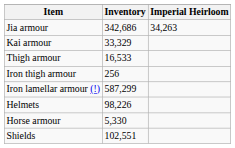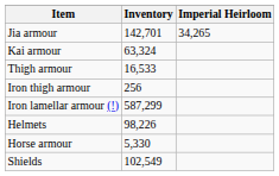 <table class="sortable wikitable">
 <tr style="background:#CCCC;">
 </tr>
 <tr>
 <th>Item</th>
 <th>Inventory</th>
 <th>Imperial Heirloom</th>
 </tr>
 <tr>
 <td>Jia armour</td>
-<td>342,686</td>
-<td>34,263</td>
+<td>142,701</td>
+<td>34,265</td>
 </tr>
 <tr>
 <td>Kai armour</td>
-<td>33,329</td>
+<td>63,324</td>
 <td></td>
 </tr>
 <tr>
 <td>Thigh armour</td>
 <td>16,533</td>
 <td></td>
 </tr>
 <tr>
 <td>Iron thigh armour</td>
 <td>256</td>
 <td></td>
 </tr>
 <tr>
 <td>Iron lamellar armour <a href='#'>(!)</a></td>
 <td>587,299</td>
 <td></td>
 </tr>
 <tr>
 <td>Helmets</td>
 <td>98,226</td>
 <td></td>
 </tr>
 <tr>
 <td>Horse armour</td>
 <td>5,330</td>
 <td></td>
 </tr>
 <tr>
 <td>Shields</td>
-<td>102,551</td>
+<td>102,549</td>
 <td></td>
 </tr>
 </table>
